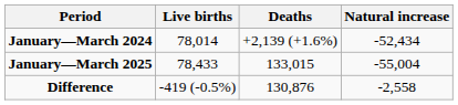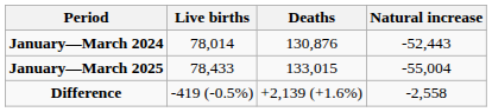 <table class="wikitable"  style="text-align:center;">
 <tr>
 <th>Period</th>
 <th>Live births</th>
 <th>Deaths</th>
 <th>Natural increase</th>
 </tr>
 <tr>
 <td><strong>January—March 2024</strong></td>
 <td>78,014</td>
-<td> +2,139 (+1.6%)</td>
-<td>-52,434</td>
+<td>130,876</td>
+<td>-52,443</td>
 </tr>
 <tr>
 <td><strong>January—March 2025</strong></td>
 <td>78,433</td>
 <td>133,015</td>
 <td>-55,004</td>
 </tr>
 <tr>
 <td><strong>Difference</strong></td>
 <td> -419 (-0.5%)</td>
-<td>130,876</td>
+<td> +2,139 (+1.6%)</td>
 <td> -2,558</td>
 </tr>
 </table>
